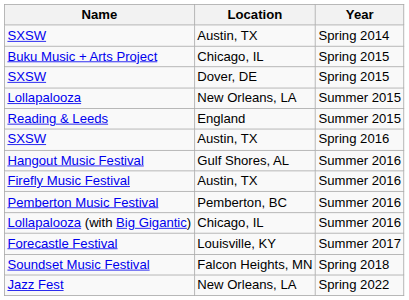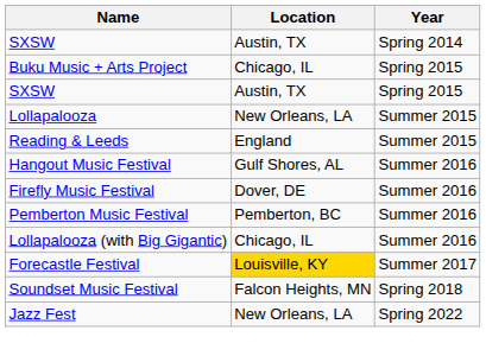 <table class="wikitable">
 <tr>
 <th>Name</th>
 <th>Location</th>
 <th>Year</th>
 </tr>
 <tr>
 <td><a href='#'>SXSW</a></td>
 <td>Austin, TX</td>
 <td>Spring 2014</td>
 </tr>
 <tr>
 <td><a href='#'>Buku Music + Arts Project</a></td>
 <td>Chicago, IL</td>
 <td>Spring 2015</td>
 </tr>
 <tr>
 <td><a href='#'>SXSW</a></td>
-<td>Dover, DE</td>
+<td>Austin, TX</td>
 <td>Spring 2015</td>
 </tr>
 <tr>
 <td><a href='#'>Lollapalooza</a></td>
 <td>New Orleans, LA</td>
 <td>Summer 2015</td>
 </tr>
 <tr>
 <td><a href='#'>Reading & Leeds</a></td>
 <td>England</td>
 <td>Summer 2015</td>
 </tr>
 <tr>
-<td><a href='#'>SXSW</a></td>
-<td>Austin, TX</td>
-<td>Spring 2016</td>
-</tr>
-<tr>
 <td><a href='#'>Hangout Music Festival</a></td>
 <td>Gulf Shores, AL</td>
 <td>Summer 2016</td>
 </tr>
 <tr>
 <td><a href='#'>Firefly Music Festival</a></td>
-<td>Austin, TX</td>
+<td>Dover, DE</td>
 <td>Summer 2016</td>
 </tr>
 <tr>
 <td><a href='#'>Pemberton Music Festival</a></td>
 <td>Pemberton, BC</td>
 <td>Summer 2016</td>
 </tr>
 <tr>
 <td><a href='#'>Lollapalooza</a> (with <a href='#'>Big Gigantic</a>)</td>
 <td>Chicago, IL</td>
 <td>Summer 2016</td>
 </tr>
 <tr>
 <td><a href='#'>Forecastle Festival</a></td>
-<td>Louisville, KY</td>
+<td style="background: gold;">Louisville, KY</td>
 <td>Summer 2017</td>
 </tr>
 <tr>
 <td><a href='#'>Soundset Music Festival</a></td>
 <td>Falcon Heights, MN</td>
 <td>Spring 2018</td>
 </tr>
 <tr>
 <td><a href='#'>Jazz Fest</a></td>
 <td>New Orleans, LA</td>
 <td>Spring 2022</td>
 </tr>
 </table>
